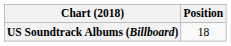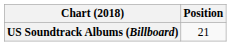 <table class="wikitable plainrowheaders" style="text-align:center">
 <tr>
 <th scope="col">Chart (2018)</th>
 <th scope="col">Position</th>
 </tr>
 <tr>
 <th scope="row">US Soundtrack Albums (<em>Billboard</em>)</th>
-<td>18</td>
+<td>21</td>
 </tr>
 </table>
